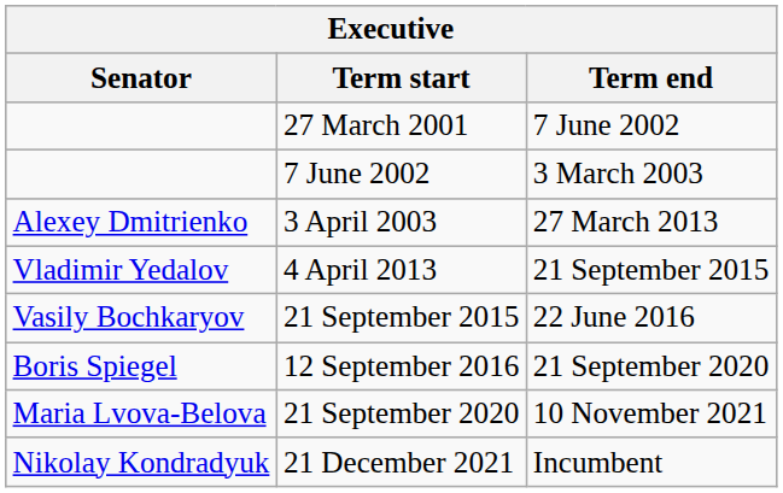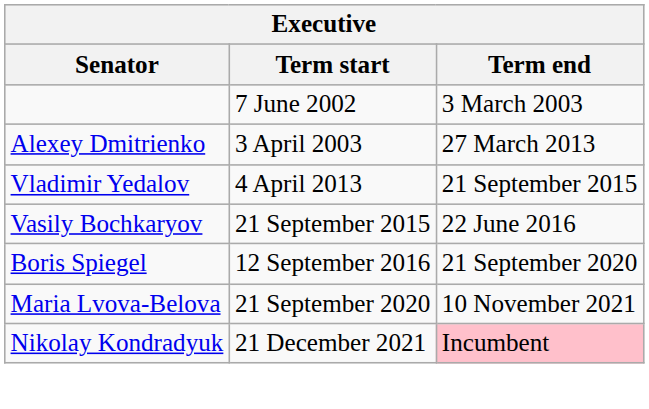 <table class="wikitable sortable">
 <tr>
 <th colspan=3>Executive</th>
 </tr>
 <tr>
 <th>Senator</th>
 <th>Term start</th>
 <th>Term end</th>
-</tr>
-<tr>
-<td></td>
-<td>27 March 2001</td>
-<td>7 June 2002</td>
 </tr>
 <tr>
 <td></td>
 <td>7 June 2002</td>
 <td>3 March 2003</td>
 </tr>
 <tr>
 <td><a href='#'>Alexey Dmitrienko</a></td>
 <td>3 April 2003</td>
 <td>27 March 2013</td>
 </tr>
 <tr>
 <td><a href='#'>Vladimir Yedalov</a></td>
 <td>4 April 2013</td>
 <td>21 September 2015</td>
 </tr>
 <tr>
 <td><a href='#'>Vasily Bochkaryov</a></td>
 <td>21 September 2015</td>
 <td>22 June 2016</td>
 </tr>
 <tr>
 <td><a href='#'>Boris Spiegel</a></td>
 <td>12 September 2016</td>
 <td>21 September 2020</td>
 </tr>
 <tr>
 <td><a href='#'>Maria Lvova-Belova</a></td>
 <td>21 September 2020</td>
 <td>10 November 2021</td>
 </tr>
 <tr>
 <td><a href='#'>Nikolay Kondradyuk</a></td>
 <td>21 December 2021</td>
-<td>Incumbent</td>
+<td style="background: pink;">Incumbent</td>
 </tr>
 </table>
